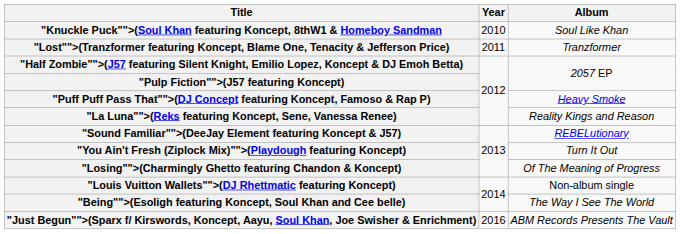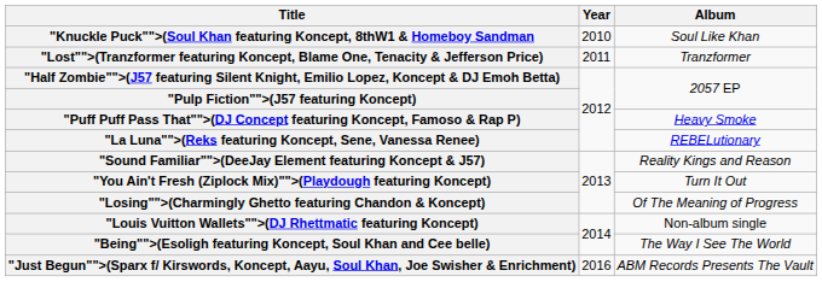 <table class="wikitable plainrowheaders" style="text-align:center;"border="1">
 <tr>
 <th scope="col">Title</th>
 <th scope="col">Year</th>
 <th scope="col">Album</th>
 </tr>
 <tr>
 <th scope="row">"Knuckle Puck"<span>">(<a href='#'>Soul Khan</a> featuring Koncept, 8thW1 & <a href='#'>Homeboy Sandman</a></span></th>
 <td>2010</td>
 <td><em>Soul Like Khan</em></td>
 </tr>
 <tr>
 <th scope="row">"Lost"<span>">(Tranzformer featuring Koncept, Blame One, Tenacity & Jefferson Price)</span></th>
 <td>2011</td>
 <td><em>Tranzformer</em></td>
 </tr>
 <tr>
 <th scope="row">"Half Zombie"<span>">(<a href='#'>J57</a> featuring Silent Knight, Emilio Lopez, Koncept & DJ Emoh Betta)</span></th>
 <td rowspan="4">2012</td>
 <td rowspan="2"><em>2057</em> EP</td>
 </tr>
 <tr>
 <th scope="row">"Pulp Fiction"<span>">(J57 featuring Koncept)</span></th>
 </tr>
 <tr>
 <th scope="row">"Puff Puff Pass That"<span>">(<a href='#'>DJ Concept</a> featuring Koncept, Famoso & Rap P)</span></th>
 <td><em><a href='#'>Heavy Smoke</a></em></td>
 </tr>
 <tr>
 <th scope="row">"La Luna"<span>">(<a href='#'>Reks</a> featuring Koncept, Sene, Vanessa Renee)</span></th>
-<td><em>Reality Kings and Reason</em></td>
+<td><em><a href='#'>REBELutionary</a></em></td>
 </tr>
 <tr>
 <th scope="row">"Sound Familiar"<span>">(DeeJay Element featuring Koncept & J57)</span></th>
 <td rowspan="3">2013</td>
-<td><em><a href='#'>REBELutionary</a></em></td>
+<td><em>Reality Kings and Reason</em></td>
 </tr>
 <tr>
 <th scope="row">"You Ain't Fresh (Ziplock Mix)"<span>">(<a href='#'>Playdough</a> featuring Koncept)</span></th>
 <td><em>Turn It Out</em></td>
 </tr>
 <tr>
 <th scope="row">"Losing"<span>">(Charmingly Ghetto featuring Chandon & Koncept)</span></th>
 <td><em>Of The Meaning of Progress</em></td>
 </tr>
 <tr>
 <th scope="row">"Louis Vuitton Wallets"<span>">(<a href='#'>DJ Rhettmatic</a> featuring Koncept)</span></th>
 <td rowspan="2">2014</td>
 <td>Non-album single</td>
 </tr>
 <tr>
 <th scope="row">"Being"<span>">(Esoligh featuring Koncept, Soul Khan and Cee belle)</span></th>
 <td><em>The Way I See The World</em></td>
 </tr>
 <tr>
 <th scope="row">"Just Begun"<span>">(Sparx f/ Kirswords, Koncept, Aayu, <a href='#'>Soul Khan</a>, Joe Swisher & Enrichment)</span></th>
 <td>2016</td>
 <td><em>ABM Records Presents The Vault</em></td>
 </tr>
 </table>
